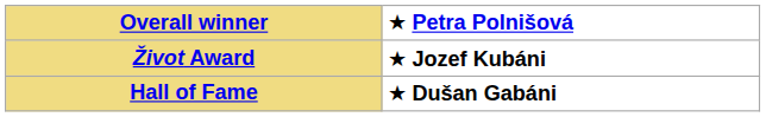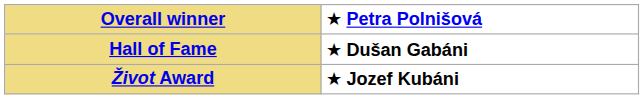 <table class=wikitable style="background:white">
 <tr>
 <th style=background:#F0DC82 width=273><a href='#'>Overall winner</a></th>
 <td width=273>★ <strong><a href='#'>Petra Polnišová</a></strong></td>
 </tr>
 <tr>
+<th style=background:#F0DC82 width=273><a href='#'>Hall of Fame</a></th>
+<td width=273>★ <strong>Dušan Gabáni</strong></td>
+</tr>
+<tr>
 <th style=background:#F0DC82 width=273><a href='#'><em>Život</em> Award</a></th>
 <td width=273>★ <strong>Jozef Kubáni</strong></td>
 </tr>
-<tr>
-<th style=background:#F0DC82 width=273><a href='#'>Hall of Fame</a></th>
-<td width=273>★ <strong>Dušan Gabáni</strong></td>
-</tr>
 </table>
